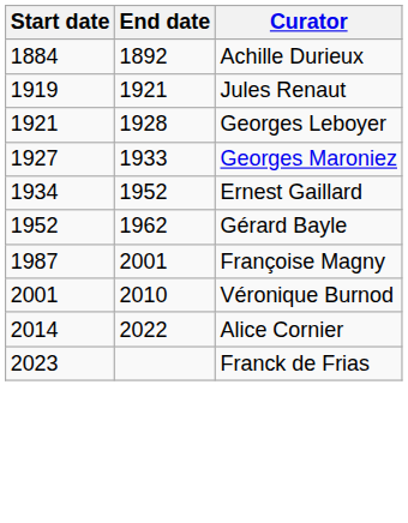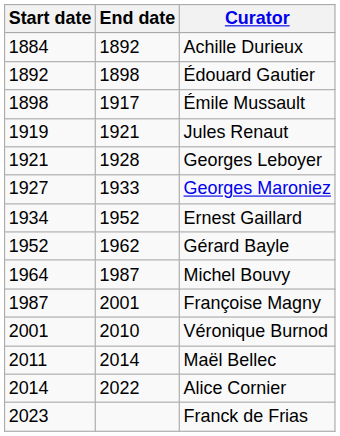 <table class="wikitable">
 <tr>
 <th>Start date</th>
 <th>End date</th>
 <th><a href='#'>Curator</a></th>
 </tr>
 <tr>
 <td>1884</td>
 <td>1892</td>
 <td>Achille Durieux</td>
+</tr>
+<tr>
+<td>1892</td>
+<td>1898</td>
+<td>Édouard Gautier</td>
+</tr>
+<tr>
+<td>1898</td>
+<td>1917</td>
+<td>Émile Mussault</td>
 </tr>
 <tr>
 <td>1919</td>
 <td>1921</td>
 <td>Jules Renaut</td>
 </tr>
 <tr>
 <td>1921</td>
 <td>1928</td>
 <td>Georges Leboyer</td>
 </tr>
 <tr>
 <td>1927</td>
 <td>1933</td>
 <td><a href='#'>Georges Maroniez</a></td>
 </tr>
 <tr>
 <td>1934</td>
 <td>1952</td>
 <td>Ernest Gaillard</td>
 </tr>
 <tr>
 <td>1952</td>
 <td>1962</td>
 <td>Gérard Bayle</td>
 </tr>
 <tr>
+<td>1964</td>
+<td>1987</td>
+<td>Michel Bouvy</td>
+</tr>
+<tr>
 <td>1987</td>
 <td>2001</td>
 <td>Françoise Magny</td>
 </tr>
 <tr>
 <td>2001</td>
 <td>2010</td>
 <td>Véronique Burnod</td>
+</tr>
+<tr>
+<td>2011</td>
+<td>2014</td>
+<td>Maël Bellec</td>
 </tr>
 <tr>
 <td>2014</td>
 <td>2022</td>
 <td>Alice Cornier</td>
 </tr>
 <tr>
 <td>2023</td>
 <td></td>
 <td>Franck de Frias</td>
 </tr>
 </table>
